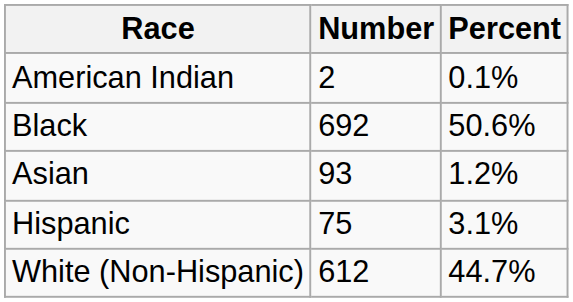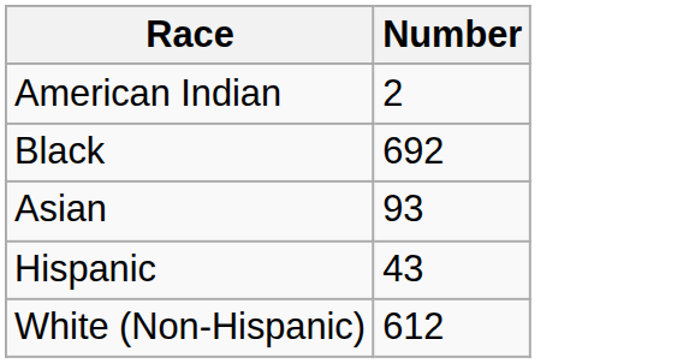 <table class="wikitable">
 <tr>
 <th>Race</th>
 <th>Number</th>
-<th>Percent</th>
 </tr>
 <tr>
 <td>American Indian</td>
 <td>2</td>
-<td>0.1%</td>
 </tr>
 <tr>
 <td>Black</td>
 <td>692</td>
-<td>50.6%</td>
 </tr>
 <tr>
 <td>Asian</td>
 <td>93</td>
-<td>1.2%</td>
 </tr>
 <tr>
 <td>Hispanic</td>
-<td>75</td>
-<td>3.1%</td>
+<td>43</td>
 </tr>
 <tr>
 <td>White (Non-Hispanic)</td>
 <td>612</td>
-<td>44.7%</td>
 </tr>
 </table>
